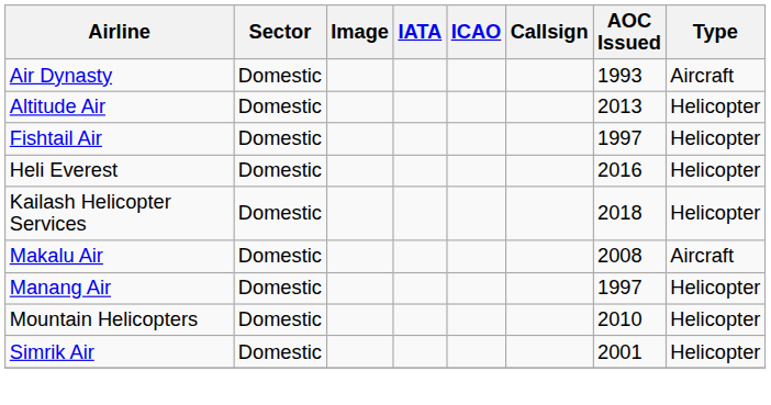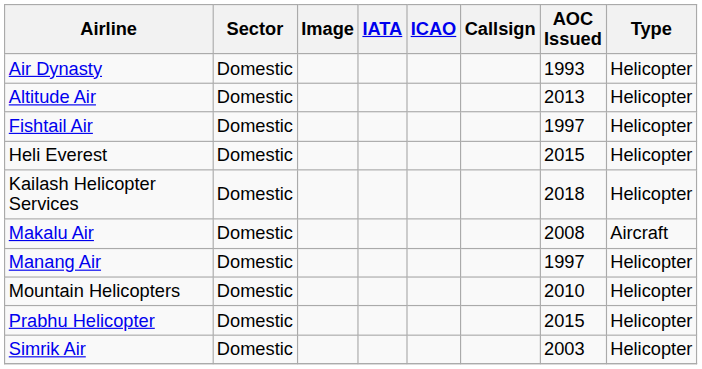 <table class="wikitable sortable static-row-numbers static-row-header-text">
 <tr valign="middle">
 <th>Airline</th>
 <th>Sector</th>
 <th>Image</th>
 <th><a href='#'>IATA</a></th>
 <th><a href='#'>ICAO</a></th>
 <th>Callsign</th>
 <th>AOC<br>Issued</th>
 <th>Type</th>
 </tr>
 <tr>
 <td><a href='#'>Air Dynasty</a></td>
 <td>Domestic</td>
 <td></td>
 <td></td>
 <td></td>
 <td></td>
 <td>1993</td>
-<td>Aircraft</td>
+<td>Helicopter</td>
 </tr>
 <tr>
 <td><a href='#'>Altitude Air</a></td>
 <td>Domestic</td>
 <td></td>
 <td></td>
 <td></td>
 <td></td>
 <td>2013</td>
 <td>Helicopter</td>
 </tr>
 <tr>
 <td><a href='#'>Fishtail Air</a></td>
 <td>Domestic</td>
 <td></td>
 <td></td>
 <td></td>
 <td></td>
 <td>1997</td>
 <td>Helicopter</td>
 </tr>
 <tr>
 <td>Heli Everest</td>
 <td>Domestic</td>
 <td></td>
 <td></td>
 <td></td>
 <td></td>
-<td>2016</td>
+<td>2015</td>
 <td>Helicopter</td>
 </tr>
 <tr>
 <td>Kailash Helicopter Services</td>
 <td>Domestic</td>
 <td></td>
 <td></td>
 <td></td>
 <td></td>
 <td>2018</td>
 <td>Helicopter</td>
 </tr>
 <tr>
 <td><a href='#'>Makalu Air</a></td>
 <td>Domestic</td>
 <td></td>
 <td></td>
 <td></td>
 <td></td>
 <td>2008</td>
 <td>Aircraft</td>
 </tr>
 <tr>
 <td><a href='#'>Manang Air</a></td>
 <td>Domestic</td>
 <td></td>
 <td></td>
 <td></td>
 <td></td>
 <td>1997</td>
 <td>Helicopter</td>
 </tr>
 <tr>
 <td>Mountain Helicopters</td>
 <td>Domestic</td>
 <td></td>
 <td></td>
 <td></td>
 <td></td>
 <td>2010</td>
 <td>Helicopter</td>
 </tr>
 <tr>
+<td><a href='#'>Prabhu Helicopter</a></td>
+<td>Domestic</td>
+<td></td>
+<td></td>
+<td></td>
+<td></td>
+<td>2015</td>
+<td>Helicopter</td>
+</tr>
+<tr>
 <td><a href='#'>Simrik Air</a></td>
 <td>Domestic</td>
 <td></td>
 <td></td>
 <td></td>
 <td></td>
-<td>2001</td>
+<td>2003</td>
 <td>Helicopter</td>
 </tr>
 <tr>
 </tr>
 </table>
